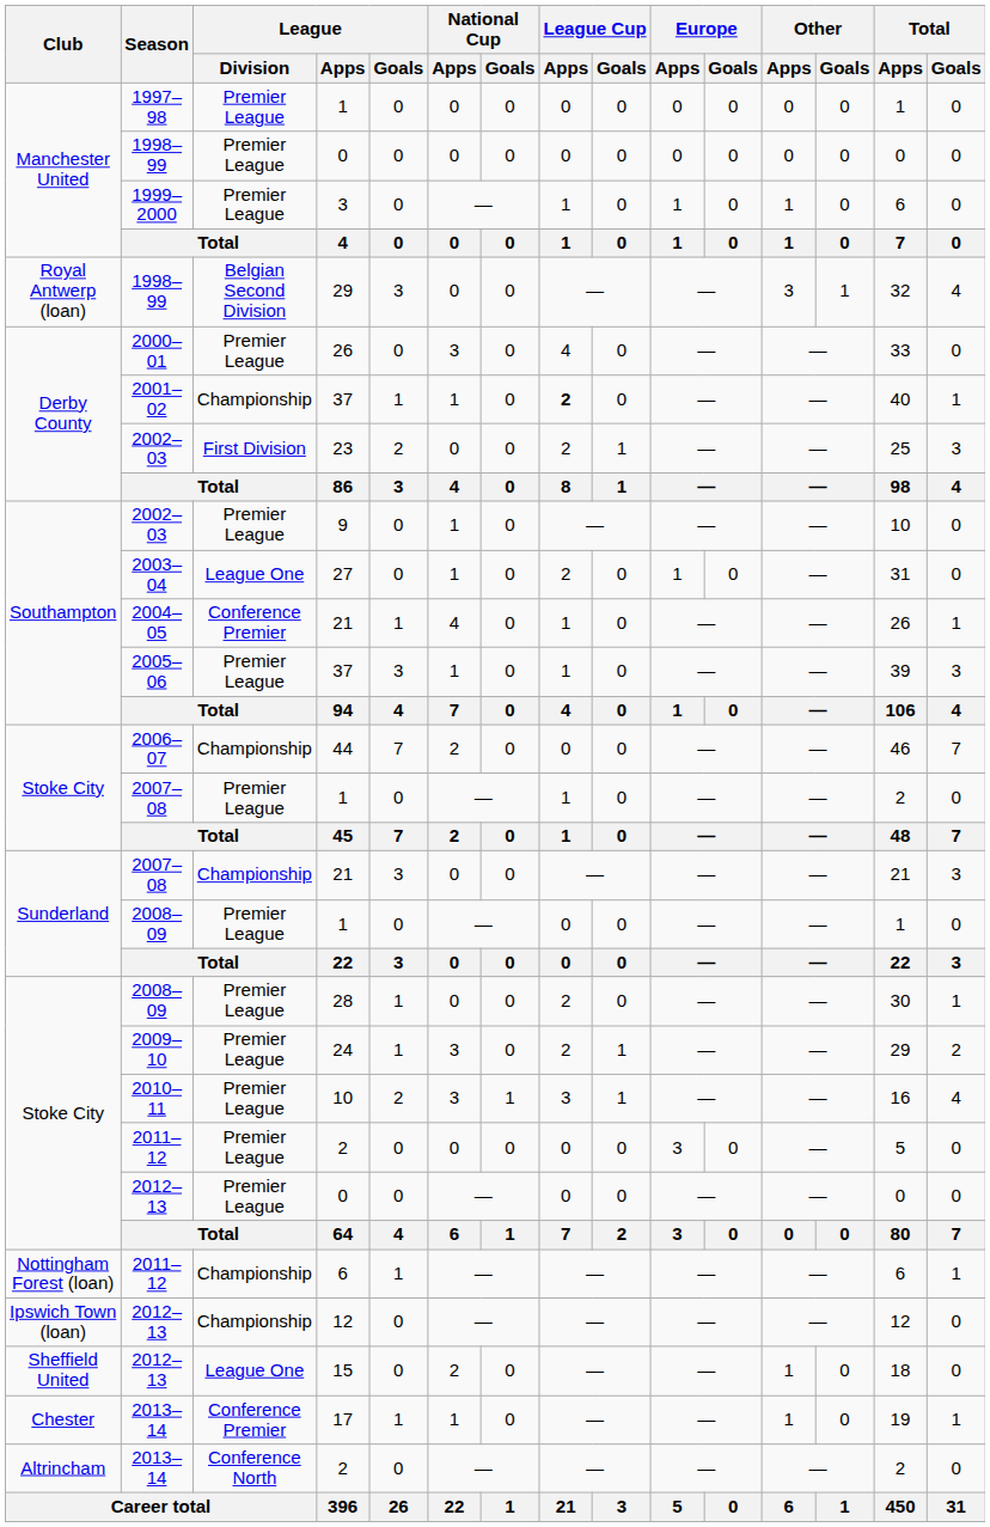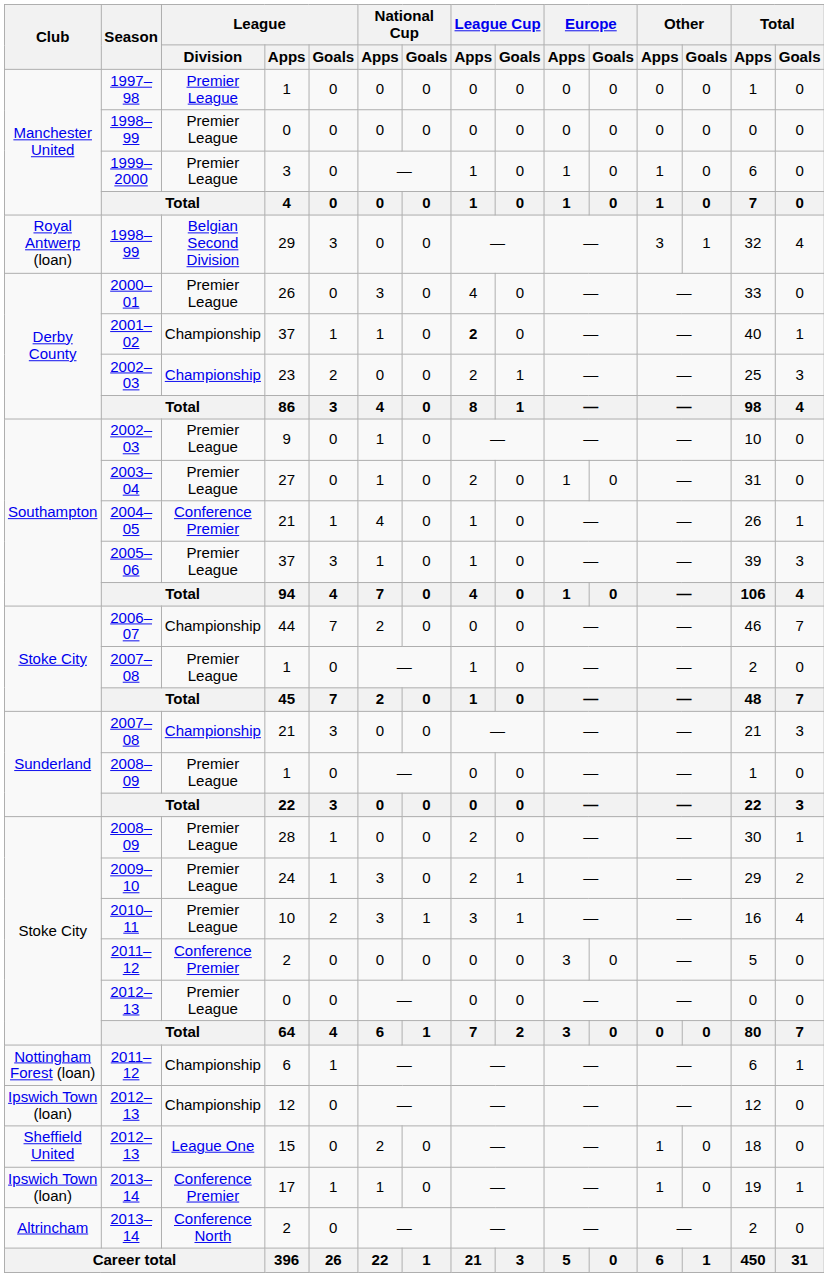 <table class="wikitable" style="text-align: center;">
 <tr>
 <th rowspan=2>Club</th>
 <th rowspan=2>Season</th>
 <th colspan=3>League</th>
 <th colspan=2>National Cup</th>
 <th colspan=2><a href='#'>League Cup</a></th>
 <th colspan=2><a href='#'>Europe</a></th>
 <th colspan=2>Other</th>
 <th colspan=2>Total</th>
 </tr>
 <tr>
 <th>Division</th>
 <th>Apps</th>
 <th>Goals</th>
 <th>Apps</th>
 <th>Goals</th>
 <th>Apps</th>
 <th>Goals</th>
 <th>Apps</th>
 <th>Goals</th>
 <th>Apps</th>
 <th>Goals</th>
 <th>Apps</th>
 <th>Goals</th>
 </tr>
 <tr>
 <td rowspan=4><a href='#'>Manchester United</a></td>
 <td><a href='#'>1997–98</a></td>
 <td><a href='#'>Premier League</a></td>
 <td>1</td>
 <td>0</td>
 <td>0</td>
 <td>0</td>
 <td>0</td>
 <td>0</td>
 <td>0</td>
 <td>0</td>
 <td>0</td>
 <td>0</td>
 <td>1</td>
 <td>0</td>
 </tr>
 <tr>
 <td><a href='#'>1998–99</a></td>
 <td>Premier League</td>
 <td>0</td>
 <td>0</td>
 <td>0</td>
 <td>0</td>
 <td>0</td>
 <td>0</td>
 <td>0</td>
 <td>0</td>
 <td>0</td>
 <td>0</td>
 <td>0</td>
 <td>0</td>
 </tr>
 <tr>
 <td><a href='#'>1999–2000</a></td>
 <td>Premier League</td>
 <td>3</td>
 <td>0</td>
 <td colspan=2>—</td>
 <td>1</td>
 <td>0</td>
 <td>1</td>
 <td>0</td>
 <td>1</td>
 <td>0</td>
 <td>6</td>
 <td>0</td>
 </tr>
 <tr>
 <th colspan=2>Total</th>
 <th>4</th>
 <th>0</th>
 <th>0</th>
 <th>0</th>
 <th>1</th>
 <th>0</th>
 <th>1</th>
 <th>0</th>
 <th>1</th>
 <th>0</th>
 <th>7</th>
 <th>0</th>
 </tr>
 <tr>
 <td><a href='#'>Royal Antwerp</a> (loan)</td>
 <td><a href='#'>1998–99</a></td>
 <td><a href='#'>Belgian Second Division</a></td>
 <td>29</td>
 <td>3</td>
 <td>0</td>
 <td>0</td>
 <td colspan=2>—</td>
 <td colspan=2>—</td>
 <td>3</td>
 <td>1</td>
 <td>32</td>
 <td>4</td>
 </tr>
 <tr>
 <td rowspan=4><a href='#'>Derby County</a></td>
 <td><a href='#'>2000–01</a></td>
 <td>Premier League</td>
 <td>26</td>
 <td>0</td>
 <td>3</td>
 <td>0</td>
 <td>4</td>
 <td>0</td>
 <td colspan=2>—</td>
 <td colspan=2>—</td>
 <td>33</td>
 <td>0</td>
 </tr>
 <tr>
 <td><a href='#'>2001–02</a></td>
 <td>Championship</td>
 <td>37</td>
 <td>1</td>
 <td>1</td>
 <td>0</td>
 <td><strong>2</strong></td>
 <td>0</td>
 <td colspan=2>—</td>
 <td colspan=2>—</td>
 <td>40</td>
 <td>1</td>
 </tr>
 <tr>
 <td><a href='#'>2002–03</a></td>
-<td><a href='#'>First Division</a></td>
+<td><a href='#'>Championship</a></td>
 <td>23</td>
 <td>2</td>
 <td>0</td>
 <td>0</td>
 <td>2</td>
 <td>1</td>
 <td colspan=2>—</td>
 <td colspan=2>—</td>
 <td>25</td>
 <td>3</td>
 </tr>
 <tr>
 <th colspan=2>Total</th>
 <th>86</th>
 <th>3</th>
 <th>4</th>
 <th>0</th>
 <th>8</th>
 <th>1</th>
 <th colspan=2>—</th>
 <th colspan=2>—</th>
 <th>98</th>
 <th>4</th>
 </tr>
 <tr>
 <td rowspan=5><a href='#'>Southampton</a></td>
 <td><a href='#'>2002–03</a></td>
 <td>Premier League</td>
 <td>9</td>
 <td>0</td>
 <td>1</td>
 <td>0</td>
 <td colspan=2>—</td>
 <td colspan=2>—</td>
 <td colspan=2>—</td>
 <td>10</td>
 <td>0</td>
 </tr>
 <tr>
 <td><a href='#'>2003–04</a></td>
-<td><a href='#'>League One</a></td>
+<td>Premier League</td>
 <td>27</td>
 <td>0</td>
 <td>1</td>
 <td>0</td>
 <td>2</td>
 <td>0</td>
 <td>1</td>
 <td>0</td>
 <td colspan=2>—</td>
 <td>31</td>
 <td>0</td>
 </tr>
 <tr>
 <td><a href='#'>2004–05</a></td>
 <td><a href='#'>Conference Premier</a></td>
 <td>21</td>
 <td>1</td>
 <td>4</td>
 <td>0</td>
 <td>1</td>
 <td>0</td>
 <td colspan=2>—</td>
 <td colspan=2>—</td>
 <td>26</td>
 <td>1</td>
 </tr>
 <tr>
 <td><a href='#'>2005–06</a></td>
 <td>Premier League</td>
 <td>37</td>
 <td>3</td>
 <td>1</td>
 <td>0</td>
 <td>1</td>
 <td>0</td>
 <td colspan=2>—</td>
 <td colspan=2>—</td>
 <td>39</td>
 <td>3</td>
 </tr>
 <tr>
 <th colspan=2>Total</th>
 <th>94</th>
 <th>4</th>
 <th>7</th>
 <th>0</th>
 <th>4</th>
 <th>0</th>
 <th>1</th>
 <th>0</th>
 <th colspan=2>—</th>
 <th>106</th>
 <th>4</th>
 </tr>
 <tr>
 <td rowspan=3><a href='#'>Stoke City</a></td>
 <td><a href='#'>2006–07</a></td>
 <td>Championship</td>
 <td>44</td>
 <td>7</td>
 <td>2</td>
 <td>0</td>
 <td>0</td>
 <td>0</td>
 <td colspan=2>—</td>
 <td colspan=2>—</td>
 <td>46</td>
 <td>7</td>
 </tr>
 <tr>
 <td><a href='#'>2007–08</a></td>
 <td>Premier League</td>
 <td>1</td>
 <td>0</td>
 <td colspan=2>—</td>
 <td>1</td>
 <td>0</td>
 <td colspan=2>—</td>
 <td colspan=2>—</td>
 <td>2</td>
 <td>0</td>
 </tr>
 <tr>
 <th colspan=2>Total</th>
 <th>45</th>
 <th>7</th>
 <th>2</th>
 <th>0</th>
 <th>1</th>
 <th>0</th>
 <th colspan=2>—</th>
 <th colspan=2>—</th>
 <th>48</th>
 <th>7</th>
 </tr>
 <tr>
 <td rowspan=3><a href='#'>Sunderland</a></td>
 <td><a href='#'>2007–08</a></td>
 <td><a href='#'>Championship</a></td>
 <td>21</td>
 <td>3</td>
 <td>0</td>
 <td>0</td>
 <td colspan=2>—</td>
 <td colspan=2>—</td>
 <td colspan=2>—</td>
 <td>21</td>
 <td>3</td>
 </tr>
 <tr>
 <td><a href='#'>2008–09</a></td>
 <td>Premier League</td>
 <td>1</td>
 <td>0</td>
 <td colspan=2>—</td>
 <td>0</td>
 <td>0</td>
 <td colspan=2>—</td>
 <td colspan=2>—</td>
 <td>1</td>
 <td>0</td>
 </tr>
 <tr>
 <th colspan=2>Total</th>
 <th>22</th>
 <th>3</th>
 <th>0</th>
 <th>0</th>
 <th>0</th>
 <th>0</th>
 <th colspan=2>—</th>
 <th colspan=2>—</th>
 <th>22</th>
 <th>3</th>
 </tr>
 <tr>
 <td rowspan=6>Stoke City</td>
 <td><a href='#'>2008–09</a></td>
 <td>Premier League</td>
 <td>28</td>
 <td>1</td>
 <td>0</td>
 <td>0</td>
 <td>2</td>
 <td>0</td>
 <td colspan=2>—</td>
 <td colspan=2>—</td>
 <td>30</td>
 <td>1</td>
 </tr>
 <tr>
 <td><a href='#'>2009–10</a></td>
 <td>Premier League</td>
 <td>24</td>
 <td>1</td>
 <td>3</td>
 <td>0</td>
 <td>2</td>
 <td>1</td>
 <td colspan=2>—</td>
 <td colspan=2>—</td>
 <td>29</td>
 <td>2</td>
 </tr>
 <tr>
 <td><a href='#'>2010–11</a></td>
 <td>Premier League</td>
 <td>10</td>
 <td>2</td>
 <td>3</td>
 <td>1</td>
 <td>3</td>
 <td>1</td>
 <td colspan=2>—</td>
 <td colspan=2>—</td>
 <td>16</td>
 <td>4</td>
 </tr>
 <tr>
 <td><a href='#'>2011–12</a></td>
-<td>Premier League</td>
+<td><a href='#'>Conference Premier</a></td>
 <td>2</td>
 <td>0</td>
 <td>0</td>
 <td>0</td>
 <td>0</td>
 <td>0</td>
 <td>3</td>
 <td>0</td>
 <td colspan=2>—</td>
 <td>5</td>
 <td>0</td>
 </tr>
 <tr>
 <td><a href='#'>2012–13</a></td>
 <td>Premier League</td>
 <td>0</td>
 <td>0</td>
 <td colspan=2>—</td>
 <td>0</td>
 <td>0</td>
 <td colspan=2>—</td>
 <td colspan=2>—</td>
 <td>0</td>
 <td>0</td>
 </tr>
 <tr>
 <th colspan=2>Total</th>
 <th>64</th>
 <th>4</th>
 <th>6</th>
 <th>1</th>
 <th>7</th>
 <th>2</th>
 <th>3</th>
 <th>0</th>
 <th>0</th>
 <th>0</th>
 <th>80</th>
 <th>7</th>
 </tr>
 <tr>
 <td><a href='#'>Nottingham Forest</a> (loan)</td>
 <td><a href='#'>2011–12</a></td>
 <td>Championship</td>
 <td>6</td>
 <td>1</td>
 <td colspan=2>—</td>
 <td colspan=2>—</td>
 <td colspan=2>—</td>
 <td colspan=2>—</td>
 <td>6</td>
 <td>1</td>
 </tr>
 <tr>
 <td><a href='#'>Ipswich Town</a> (loan)</td>
 <td><a href='#'>2012–13</a></td>
 <td>Championship</td>
 <td>12</td>
 <td>0</td>
 <td colspan=2>—</td>
 <td colspan=2>—</td>
 <td colspan=2>—</td>
 <td colspan=2>—</td>
 <td>12</td>
 <td>0</td>
 </tr>
 <tr>
 <td><a href='#'>Sheffield United</a></td>
 <td><a href='#'>2012–13</a></td>
 <td><a href='#'>League One</a></td>
 <td>15</td>
 <td>0</td>
 <td>2</td>
 <td>0</td>
 <td colspan=2>—</td>
 <td colspan=2>—</td>
 <td>1</td>
 <td>0</td>
 <td>18</td>
 <td>0</td>
 </tr>
 <tr>
-<td><a href='#'>Chester</a></td>
+<td><a href='#'>Ipswich Town</a> (loan)</td>
 <td><a href='#'>2013–14</a></td>
 <td><a href='#'>Conference Premier</a></td>
 <td>17</td>
 <td>1</td>
 <td>1</td>
 <td>0</td>
 <td colspan=2>—</td>
 <td colspan=2>—</td>
 <td>1</td>
 <td>0</td>
 <td>19</td>
 <td>1</td>
 </tr>
 <tr>
 <td><a href='#'>Altrincham</a></td>
 <td><a href='#'>2013–14</a></td>
 <td><a href='#'>Conference North</a></td>
 <td>2</td>
 <td>0</td>
 <td colspan=2>—</td>
 <td colspan=2>—</td>
 <td colspan=2>—</td>
 <td colspan=2>—</td>
 <td>2</td>
 <td>0</td>
 </tr>
 <tr>
 <th colspan=3>Career total</th>
 <th>396</th>
 <th>26</th>
 <th>22</th>
 <th>1</th>
 <th>21</th>
 <th>3</th>
 <th>5</th>
 <th>0</th>
 <th>6</th>
 <th>1</th>
 <th>450</th>
 <th>31</th>
 </tr>
 </table>
